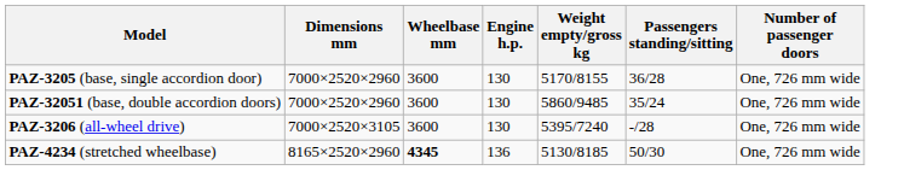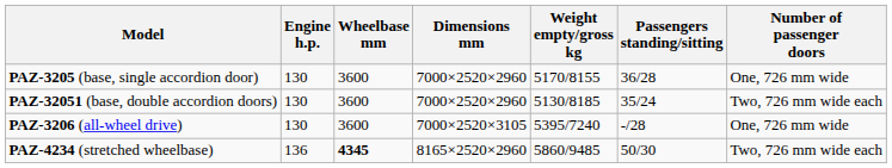 <table class="wikitable">
 <tr>
 <th>Model</th>
+<th>Engine<br>h.p.</th>
+<th>Wheelbase<br>mm</th>
 <th>Dimensions<br>mm</th>
-<th>Wheelbase<br>mm</th>
-<th>Engine<br>h.p.</th>
 <th>Weight<br>empty/gross<br>kg</th>
 <th>Passengers<br>standing/sitting</th>
 <th>Number of<br>passenger<br>doors</th>
 </tr>
 <tr>
 <td><strong>PAZ-3205</strong> (base, single accordion door)</td>
+<td>130</td>
+<td>3600</td>
 <td>7000×2520×2960</td>
-<td>3600</td>
-<td>130</td>
 <td>5170/8155</td>
 <td>36/28</td>
 <td>One, 726 mm wide</td>
 </tr>
 <tr>
 <td><strong>PAZ-32051</strong> (base, double accordion doors)</td>
+<td>130</td>
+<td>3600</td>
 <td>7000×2520×2960</td>
-<td>3600</td>
-<td>130</td>
-<td>5860/9485</td>
+<td>5130/8185</td>
 <td>35/24</td>
-<td>One, 726 mm wide</td>
+<td>Two, 726 mm wide each</td>
 </tr>
 <tr>
 <td><strong>PAZ-3206</strong> (<a href='#'>all-wheel drive</a>)</td>
+<td>130</td>
+<td>3600</td>
 <td>7000×2520×3105</td>
-<td>3600</td>
-<td>130</td>
 <td>5395/7240</td>
 <td>-/28</td>
 <td>One, 726 mm wide</td>
 </tr>
 <tr>
 <td><strong>PAZ-4234</strong> (stretched wheelbase)</td>
+<td>136</td>
+<td><strong>4345</strong></td>
 <td>8165×2520×2960</td>
-<td><strong>4345</strong></td>
-<td>136</td>
-<td>5130/8185</td>
+<td>5860/9485</td>
 <td>50/30</td>
-<td>One, 726 mm wide</td>
+<td>Two, 726 mm wide each</td>
 </tr>
 </table>
